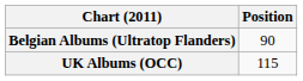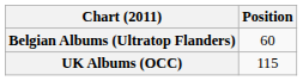 <table class="wikitable sortable plainrowheaders" style="text-align:center;">
 <tr>
 <th>Chart (2011)</th>
 <th>Position</th>
 </tr>
 <tr>
 <th scope="row">Belgian Albums (Ultratop Flanders)</th>
-<td>90</td>
+<td>60</td>
 </tr>
 <tr>
 <th scope="row">UK Albums (OCC)</th>
 <td>115</td>
 </tr>
 </table>
